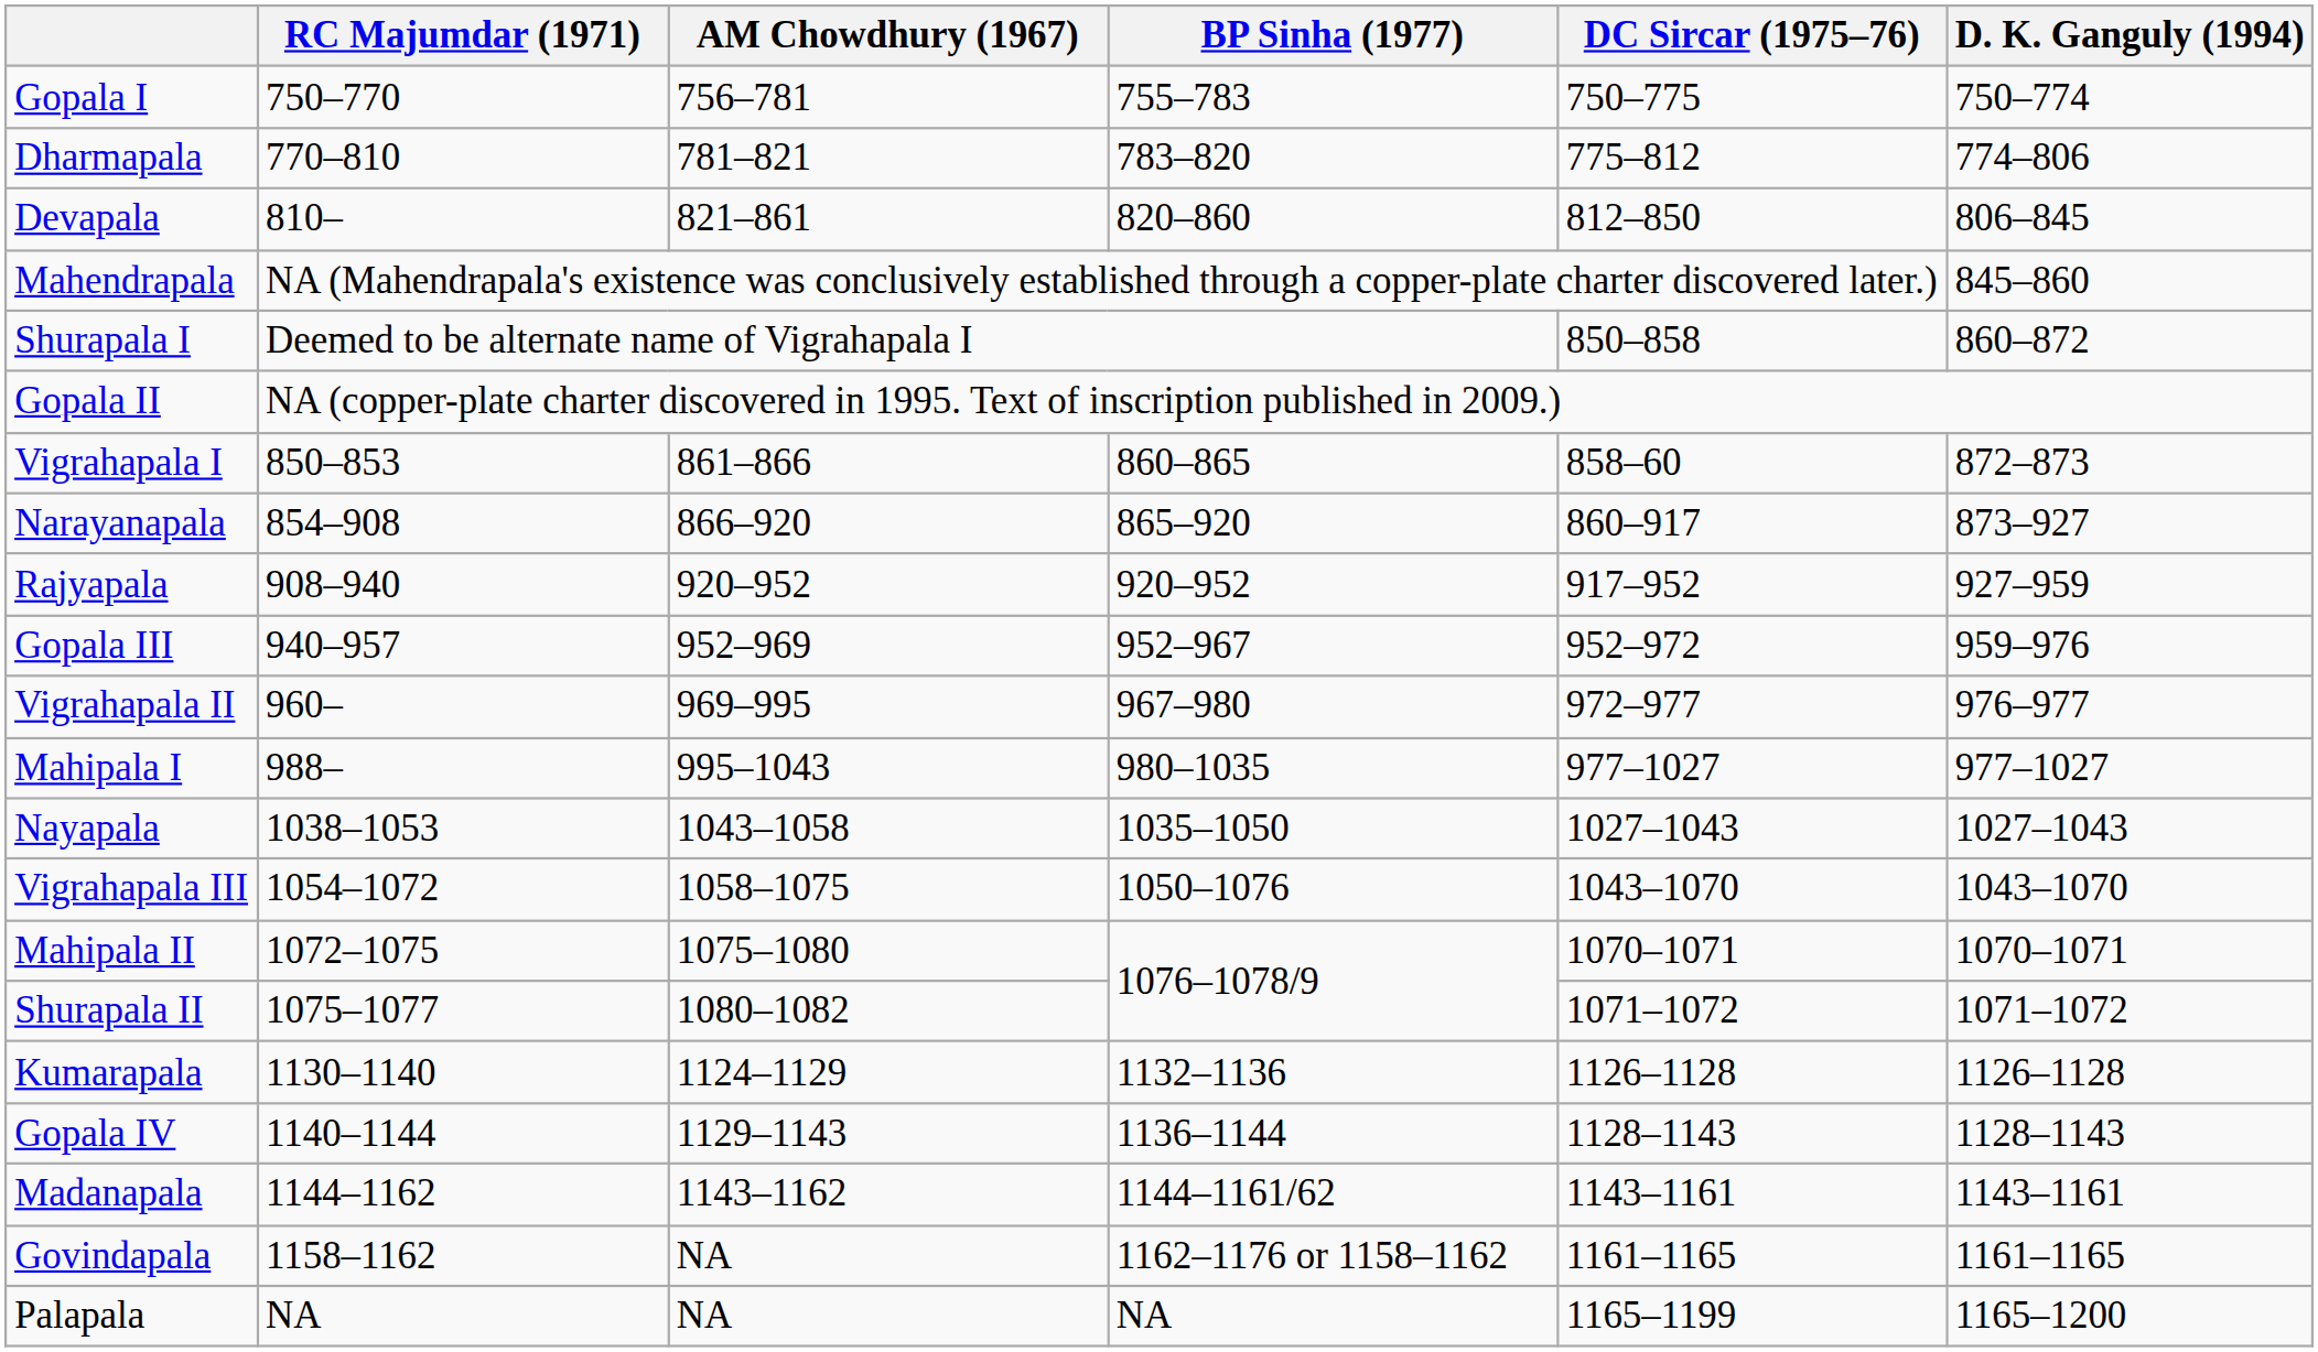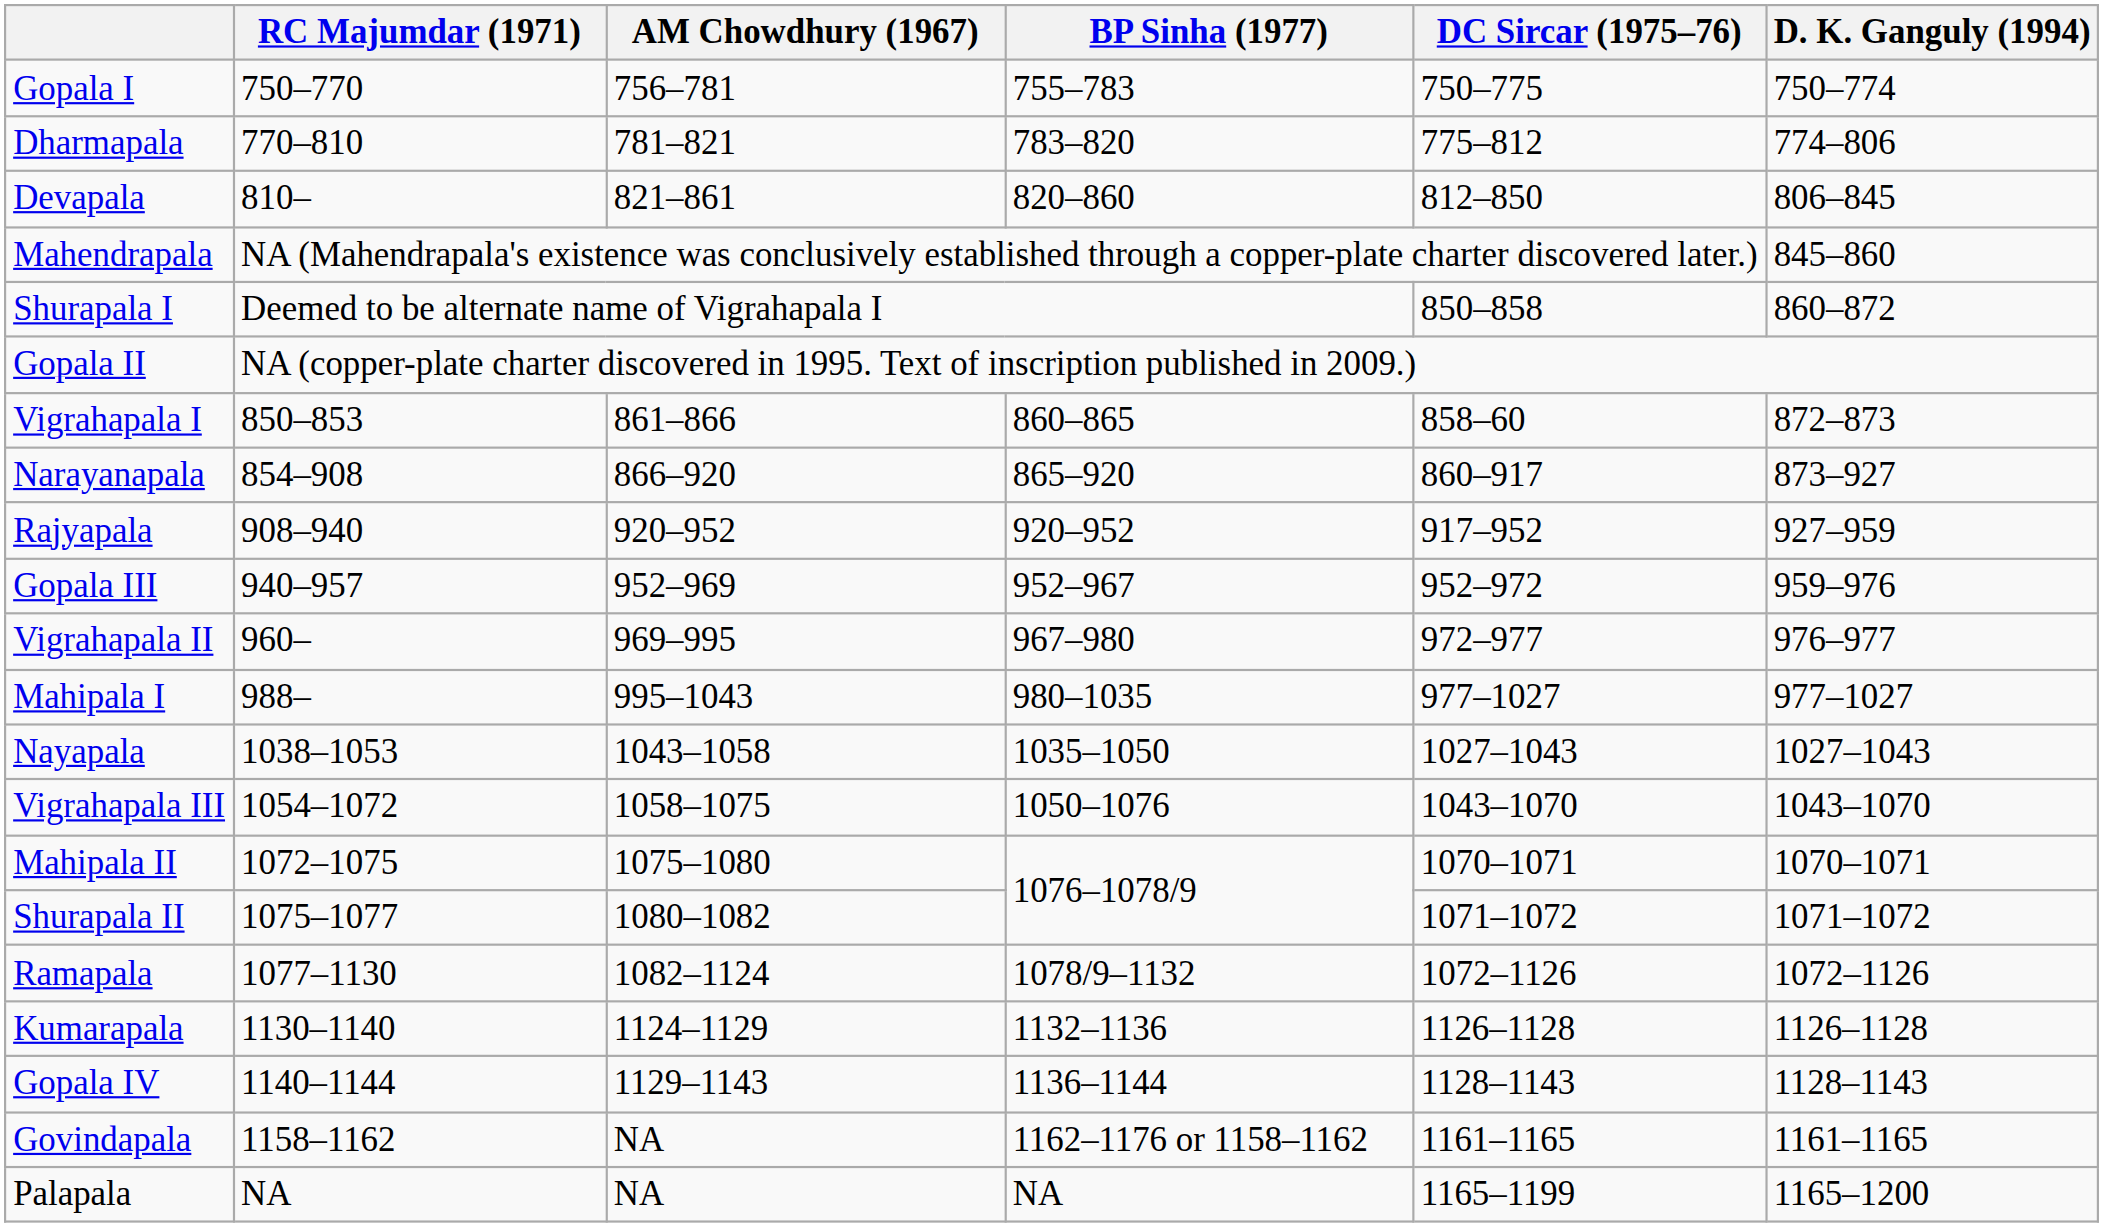 <table class="wikitable">
 <tr>
 <th></th>
 <th><a href='#'>RC Majumdar</a> (1971)</th>
 <th>AM Chowdhury (1967)</th>
 <th><a href='#'>BP Sinha</a> (1977)</th>
 <th><a href='#'>DC Sircar</a> (1975–76)</th>
 <th>D. K. Ganguly (1994)</th>
 </tr>
 <tr>
 <td><a href='#'>Gopala I</a></td>
 <td>750–770</td>
 <td>756–781</td>
 <td>755–783</td>
 <td>750–775</td>
 <td>750–774</td>
 </tr>
 <tr>
 <td><a href='#'>Dharmapala</a></td>
 <td>770–810</td>
 <td>781–821</td>
 <td>783–820</td>
 <td>775–812</td>
 <td>774–806</td>
 </tr>
 <tr>
 <td><a href='#'>Devapala</a></td>
 <td>810–</td>
 <td>821–861</td>
 <td>820–860</td>
 <td>812–850</td>
 <td>806–845</td>
 </tr>
 <tr>
 <td><a href='#'>Mahendrapala</a></td>
 <td colspan="4">NA (Mahendrapala's existence was conclusively established through a copper-plate charter discovered later.)</td>
 <td>845–860</td>
 </tr>
 <tr>
 <td><a href='#'>Shurapala I</a></td>
 <td colspan="3">Deemed to be alternate name of Vigrahapala I</td>
 <td>850–858</td>
 <td>860–872</td>
 </tr>
 <tr>
 <td><a href='#'>Gopala II</a></td>
 <td colspan="5">NA (copper-plate charter discovered in 1995. Text of inscription published in 2009.)</td>
 </tr>
 <tr>
 <td><a href='#'>Vigrahapala I</a></td>
 <td>850–853</td>
 <td>861–866</td>
 <td>860–865</td>
 <td>858–60</td>
 <td>872–873</td>
 </tr>
 <tr>
 <td><a href='#'>Narayanapala</a></td>
 <td>854–908</td>
 <td>866–920</td>
 <td>865–920</td>
 <td>860–917</td>
 <td>873–927</td>
 </tr>
 <tr>
 <td><a href='#'>Rajyapala</a></td>
 <td>908–940</td>
 <td>920–952</td>
 <td>920–952</td>
 <td>917–952</td>
 <td>927–959</td>
 </tr>
 <tr>
 <td><a href='#'>Gopala III</a></td>
 <td>940–957</td>
 <td>952–969</td>
 <td>952–967</td>
 <td>952–972</td>
 <td>959–976</td>
 </tr>
 <tr>
 <td><a href='#'>Vigrahapala II</a></td>
 <td>960–</td>
 <td>969–995</td>
 <td>967–980</td>
 <td>972–977</td>
 <td>976–977</td>
 </tr>
 <tr>
 <td><a href='#'>Mahipala I</a></td>
 <td>988–</td>
 <td>995–1043</td>
 <td>980–1035</td>
 <td>977–1027</td>
 <td>977–1027</td>
 </tr>
 <tr>
 <td><a href='#'>Nayapala</a></td>
 <td>1038–1053</td>
 <td>1043–1058</td>
 <td>1035–1050</td>
 <td>1027–1043</td>
 <td>1027–1043</td>
 </tr>
 <tr>
 <td><a href='#'>Vigrahapala III</a></td>
 <td>1054–1072</td>
 <td>1058–1075</td>
 <td>1050–1076</td>
 <td>1043–1070</td>
 <td>1043–1070</td>
 </tr>
 <tr>
 <td><a href='#'>Mahipala II</a></td>
 <td>1072–1075</td>
 <td>1075–1080</td>
 <td rowspan="2">1076–1078/9</td>
 <td>1070–1071</td>
 <td>1070–1071</td>
 </tr>
 <tr>
 <td><a href='#'>Shurapala II</a></td>
 <td>1075–1077</td>
 <td>1080–1082</td>
 <td>1071–1072</td>
 <td>1071–1072</td>
 </tr>
 <tr>
+<td><a href='#'>Ramapala</a></td>
+<td>1077–1130</td>
+<td>1082–1124</td>
+<td>1078/9–1132</td>
+<td>1072–1126</td>
+<td>1072–1126</td>
+</tr>
+<tr>
 <td><a href='#'>Kumarapala</a></td>
 <td>1130–1140</td>
 <td>1124–1129</td>
 <td>1132–1136</td>
 <td>1126–1128</td>
 <td>1126–1128</td>
 </tr>
 <tr>
 <td><a href='#'>Gopala IV</a></td>
 <td>1140–1144</td>
 <td>1129–1143</td>
 <td>1136–1144</td>
 <td>1128–1143</td>
 <td>1128–1143</td>
-</tr>
-<tr>
-<td><a href='#'>Madanapala</a></td>
-<td>1144–1162</td>
-<td>1143–1162</td>
-<td>1144–1161/62</td>
-<td>1143–1161</td>
-<td>1143–1161</td>
 </tr>
 <tr>
 <td><a href='#'>Govindapala</a></td>
 <td>1158–1162</td>
 <td>NA</td>
 <td>1162–1176 or 1158–1162</td>
 <td>1161–1165</td>
 <td>1161–1165</td>
 </tr>
 <tr>
 <td>Palapala</td>
 <td>NA</td>
 <td>NA</td>
 <td>NA</td>
 <td>1165–1199</td>
 <td>1165–1200</td>
 </tr>
 </table>
